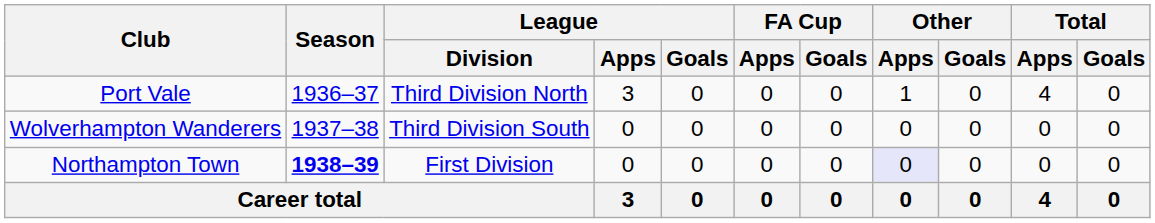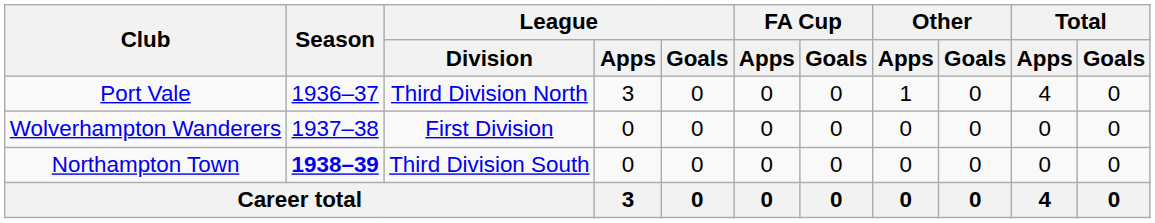 <table class="wikitable" style="text-align: center;">
 <tr>
 <th rowspan="2">Club</th>
 <th rowspan="2">Season</th>
 <th colspan="3">League</th>
 <th colspan="2">FA Cup</th>
 <th colspan="2">Other</th>
 <th colspan="2">Total</th>
 </tr>
 <tr>
 <th>Division</th>
 <th>Apps</th>
 <th>Goals</th>
 <th>Apps</th>
 <th>Goals</th>
 <th>Apps</th>
 <th>Goals</th>
 <th>Apps</th>
 <th>Goals</th>
 </tr>
 <tr>
 <td><a href='#'>Port Vale</a></td>
 <td><a href='#'>1936–37</a></td>
 <td><a href='#'>Third Division North</a></td>
 <td>3</td>
 <td>0</td>
 <td>0</td>
 <td>0</td>
 <td>1</td>
 <td>0</td>
 <td>4</td>
 <td>0</td>
 </tr>
 <tr>
 <td><a href='#'>Wolverhampton Wanderers</a></td>
 <td><a href='#'>1937–38</a></td>
-<td><a href='#'>Third Division South</a></td>
+<td><a href='#'>First Division</a></td>
 <td>0</td>
 <td>0</td>
 <td>0</td>
 <td>0</td>
 <td>0</td>
 <td>0</td>
 <td>0</td>
 <td>0</td>
 </tr>
 <tr>
 <td><a href='#'>Northampton Town</a></td>
 <td><strong><a href='#'>1938–39</a></strong></td>
-<td><a href='#'>First Division</a></td>
+<td><a href='#'>Third Division South</a></td>
 <td>0</td>
 <td>0</td>
 <td>0</td>
 <td>0</td>
-<td style="background: lavender;">0</td>
+<td>0</td>
 <td>0</td>
 <td>0</td>
 <td>0</td>
 </tr>
 <tr>
 <th colspan="3">Career total</th>
 <th>3</th>
 <th>0</th>
 <th>0</th>
 <th>0</th>
 <th>0</th>
 <th>0</th>
 <th>4</th>
 <th>0</th>
 </tr>
 </table>
